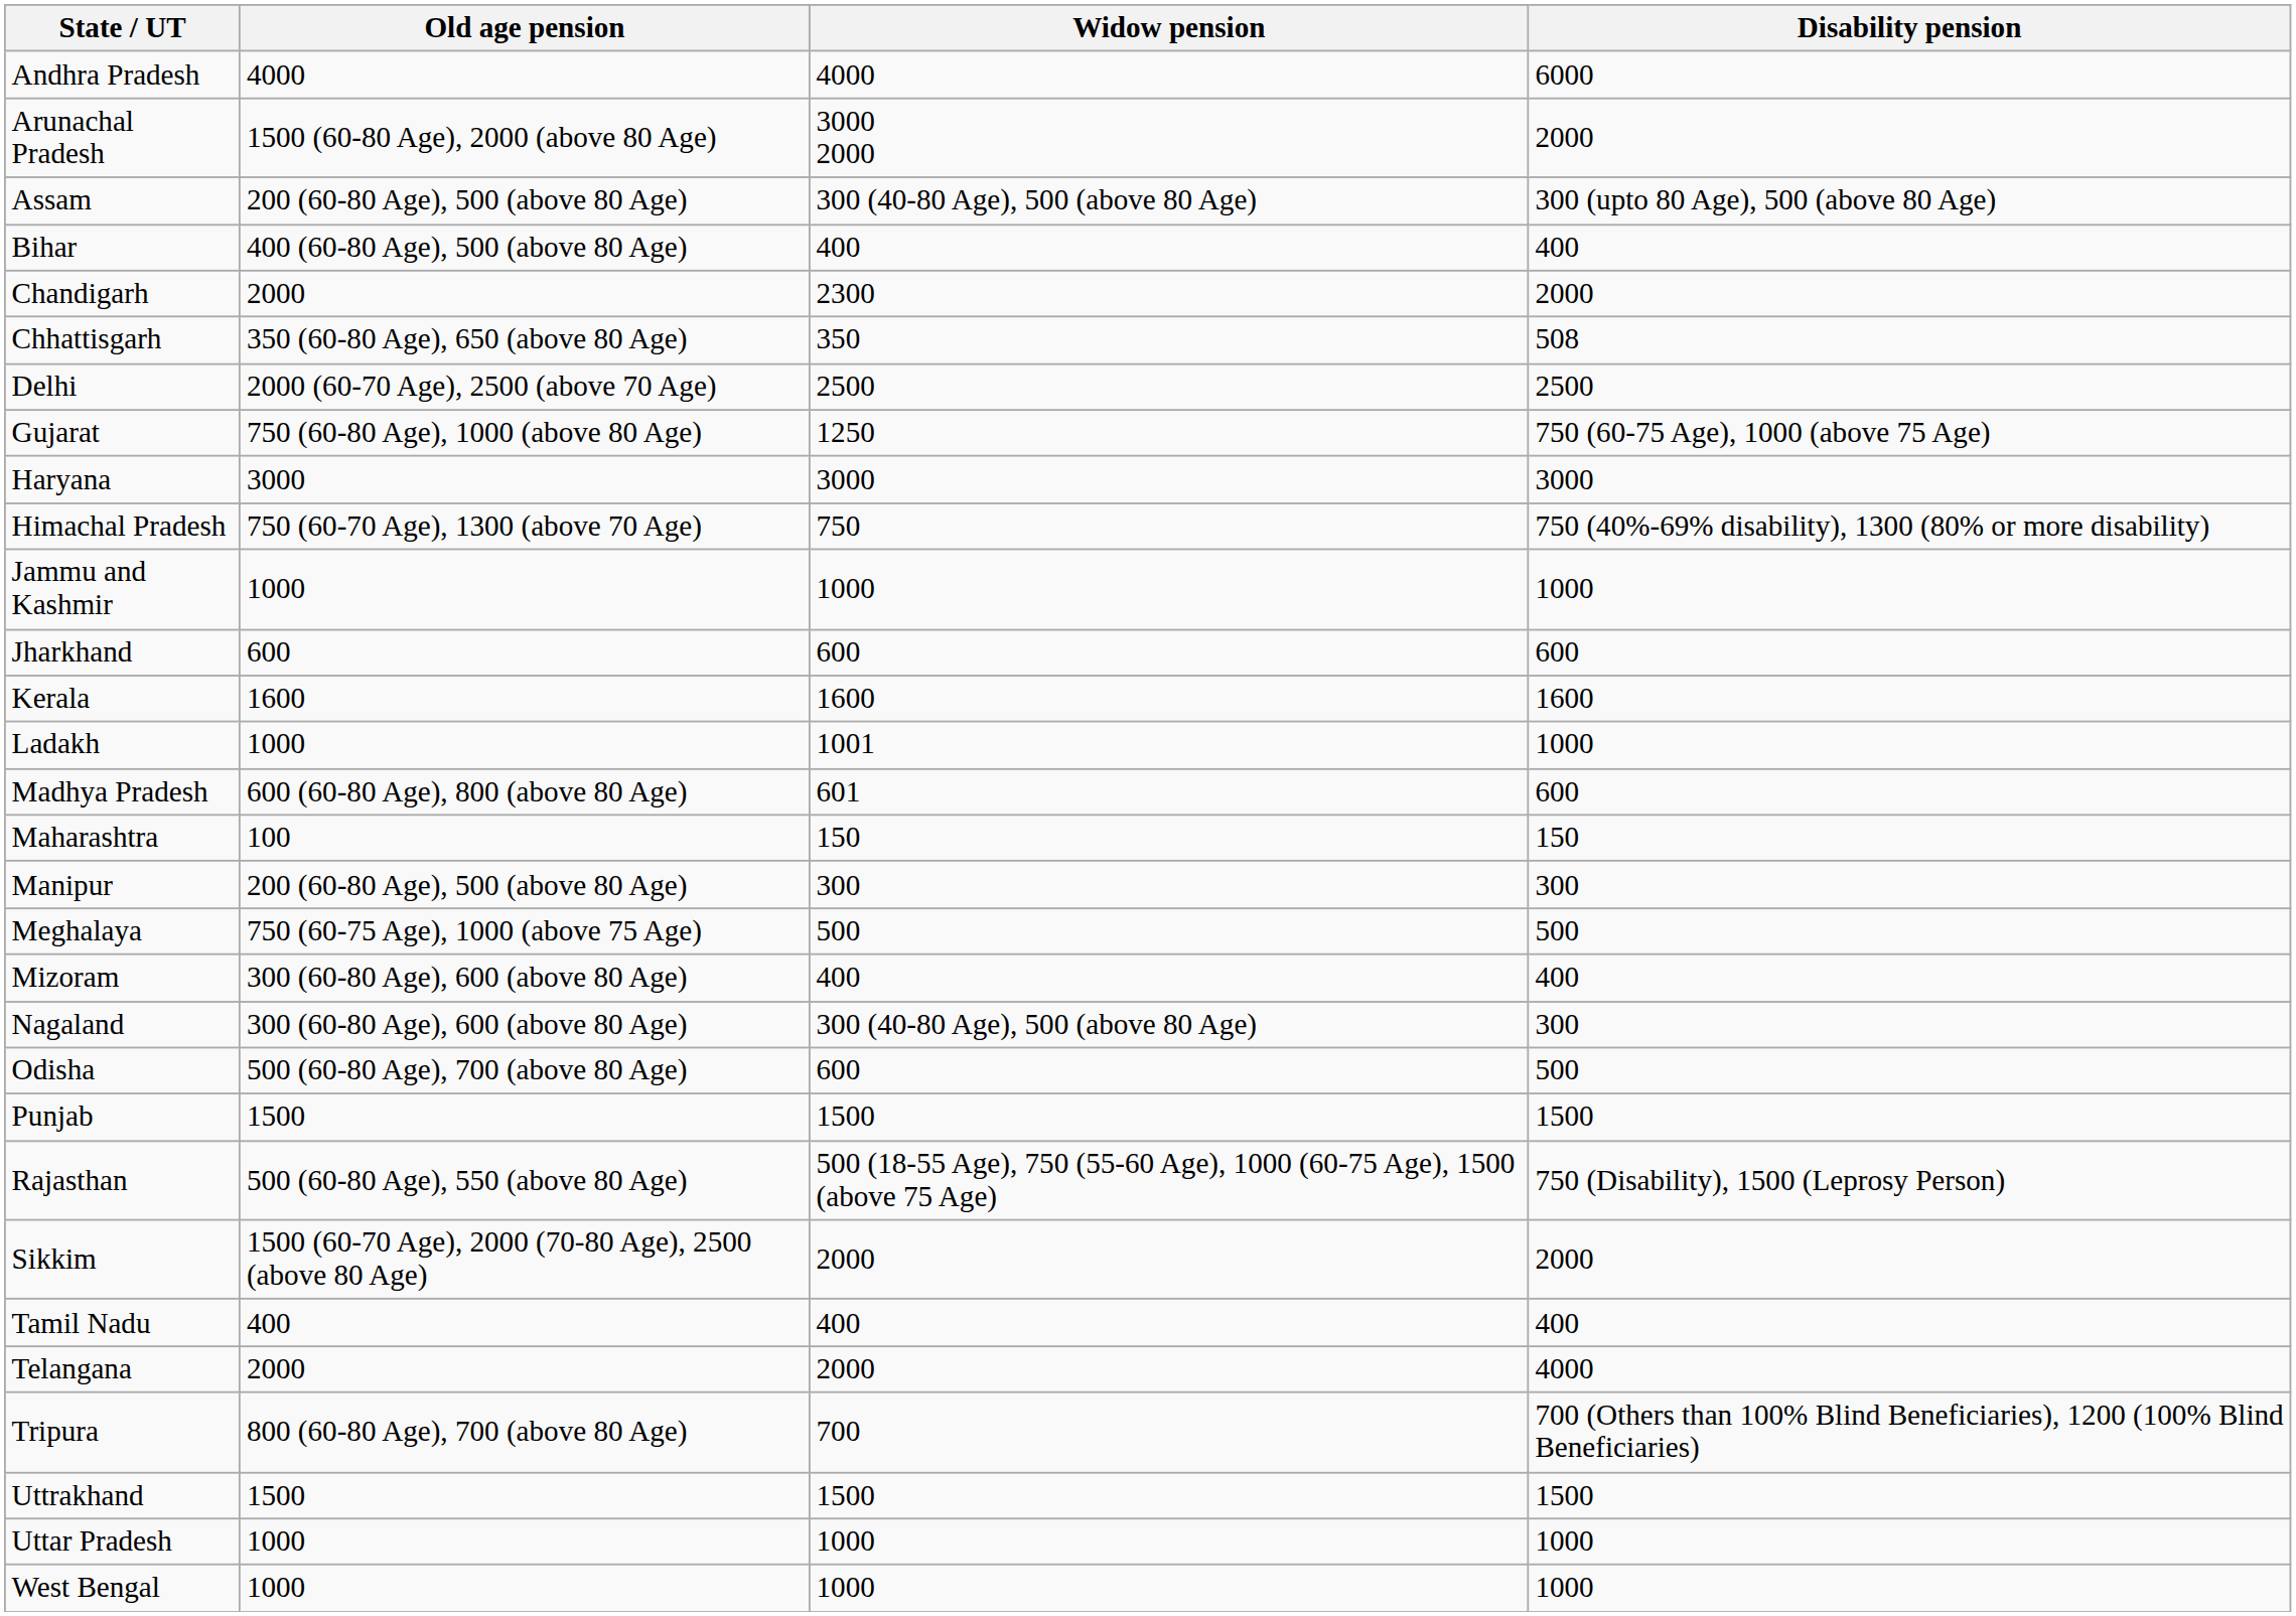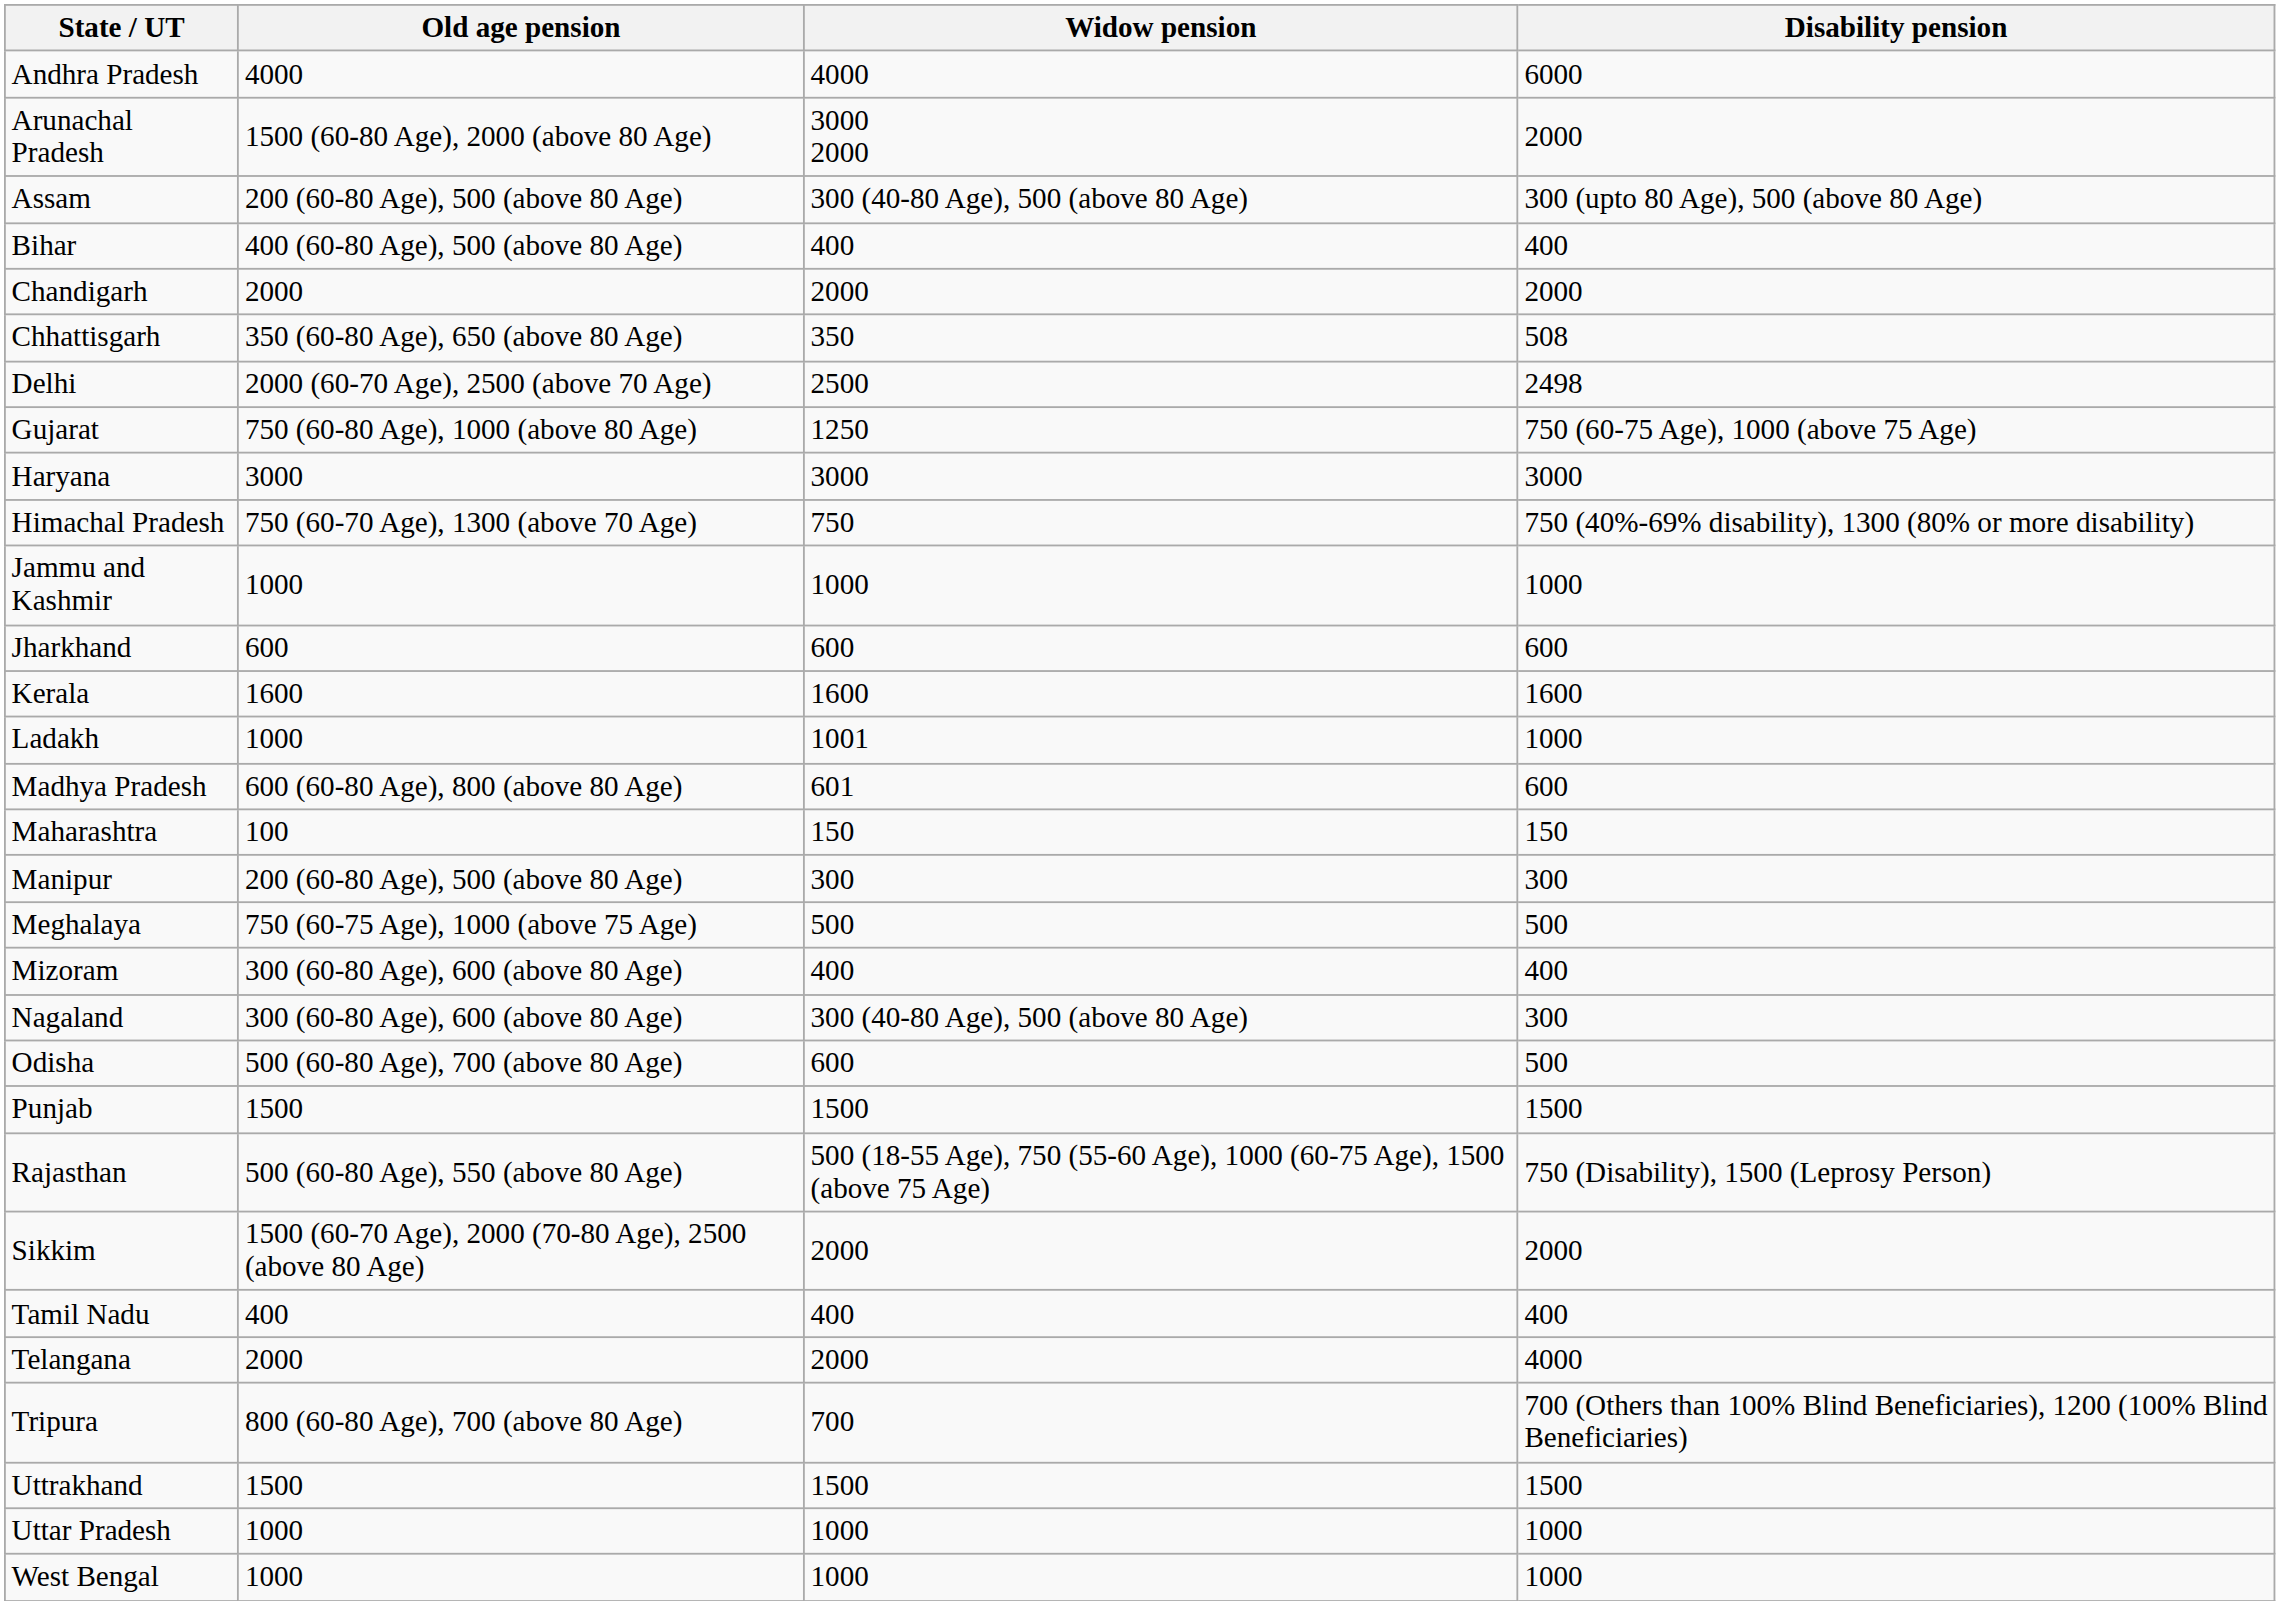 <table class="wikitable collapsible sortable">
 <tr>
 <th>State / UT</th>
 <th>Old age pension</th>
 <th>Widow pension</th>
 <th>Disability pension</th>
 </tr>
 <tr>
 <td>Andhra Pradesh</td>
 <td>4000</td>
 <td>4000</td>
 <td>6000</td>
 </tr>
 <tr>
 <td>Arunachal Pradesh</td>
 <td>1500 (60-80 Age), 2000 (above 80 Age)</td>
 <td>3000<br>2000</td>
 <td>2000</td>
 </tr>
 <tr>
 <td>Assam</td>
 <td>200 (60-80 Age), 500 (above 80 Age)</td>
 <td>300 (40-80 Age), 500 (above 80 Age)</td>
 <td>300 (upto 80 Age), 500 (above 80 Age)</td>
 </tr>
 <tr>
 <td>Bihar</td>
 <td>400 (60-80 Age), 500 (above 80 Age)</td>
 <td>400</td>
 <td>400</td>
 </tr>
 <tr>
 <td>Chandigarh</td>
 <td>2000</td>
-<td>2300</td>
+<td>2000</td>
 <td>2000</td>
 </tr>
 <tr>
 <td>Chhattisgarh</td>
 <td>350 (60-80 Age), 650 (above 80 Age)</td>
 <td>350</td>
 <td>508</td>
 </tr>
 <tr>
 <td>Delhi</td>
 <td>2000 (60-70 Age), 2500 (above 70 Age)</td>
 <td>2500</td>
-<td>2500</td>
+<td>2498</td>
 </tr>
 <tr>
 <td>Gujarat</td>
 <td>750 (60-80 Age), 1000 (above 80 Age)</td>
 <td>1250</td>
 <td>750 (60-75 Age), 1000 (above 75 Age)</td>
 </tr>
 <tr>
 <td>Haryana</td>
 <td>3000</td>
 <td>3000</td>
 <td>3000</td>
 </tr>
 <tr>
 <td>Himachal Pradesh</td>
 <td>750 (60-70 Age), 1300 (above 70 Age)</td>
 <td>750</td>
 <td>750 (40%-69% disability), 1300 (80% or more disability)</td>
 </tr>
 <tr>
 <td>Jammu and Kashmir</td>
 <td>1000</td>
 <td>1000</td>
 <td>1000</td>
 </tr>
 <tr>
 <td>Jharkhand</td>
 <td>600</td>
 <td>600</td>
 <td>600</td>
 </tr>
 <tr>
 <td>Kerala</td>
 <td>1600</td>
 <td>1600</td>
 <td>1600</td>
 </tr>
 <tr>
 <td>Ladakh</td>
 <td>1000</td>
 <td>1001</td>
 <td>1000</td>
 </tr>
 <tr>
 <td>Madhya Pradesh</td>
 <td>600 (60-80 Age), 800 (above 80 Age)</td>
 <td>601</td>
 <td>600</td>
 </tr>
 <tr>
 <td>Maharashtra</td>
 <td>100</td>
 <td>150</td>
 <td>150</td>
 </tr>
 <tr>
 <td>Manipur</td>
 <td>200 (60-80 Age), 500 (above 80 Age)</td>
 <td>300</td>
 <td>300</td>
 </tr>
 <tr>
 <td>Meghalaya</td>
 <td>750 (60-75 Age), 1000 (above 75 Age)</td>
 <td>500</td>
 <td>500</td>
 </tr>
 <tr>
 <td>Mizoram</td>
 <td>300 (60-80 Age), 600 (above 80 Age)</td>
 <td>400</td>
 <td>400</td>
 </tr>
 <tr>
 <td>Nagaland</td>
 <td>300 (60-80 Age), 600 (above 80 Age)</td>
 <td>300 (40-80 Age), 500 (above 80 Age)</td>
 <td>300</td>
 </tr>
 <tr>
 <td>Odisha</td>
 <td>500 (60-80 Age), 700 (above 80 Age)</td>
 <td>600</td>
 <td>500</td>
 </tr>
 <tr>
 <td>Punjab</td>
 <td>1500</td>
 <td>1500</td>
 <td>1500</td>
 </tr>
 <tr>
 <td>Rajasthan</td>
 <td>500 (60-80 Age), 550 (above 80 Age)</td>
 <td>500 (18-55 Age), 750 (55-60 Age), 1000 (60-75 Age), 1500 (above 75 Age)</td>
 <td>750 (Disability), 1500 (Leprosy Person)</td>
 </tr>
 <tr>
 <td>Sikkim</td>
 <td>1500 (60-70 Age), 2000 (70-80 Age), 2500 (above 80 Age)</td>
 <td>2000</td>
 <td>2000</td>
 </tr>
 <tr>
 <td>Tamil Nadu</td>
 <td>400</td>
 <td>400</td>
 <td>400</td>
 </tr>
 <tr>
 <td>Telangana</td>
 <td>2000</td>
 <td>2000</td>
 <td>4000</td>
 </tr>
 <tr>
 <td>Tripura</td>
 <td>800 (60-80 Age), 700 (above 80 Age)</td>
 <td>700</td>
 <td>700 (Others than 100% Blind Beneficiaries), 1200 (100% Blind Beneficiaries)</td>
 </tr>
 <tr>
 <td>Uttrakhand</td>
 <td>1500</td>
 <td>1500</td>
 <td>1500</td>
 </tr>
 <tr>
 <td>Uttar Pradesh</td>
 <td>1000</td>
 <td>1000</td>
 <td>1000</td>
 </tr>
 <tr>
 <td>West Bengal</td>
 <td>1000</td>
 <td>1000</td>
 <td>1000</td>
 </tr>
 </table>
